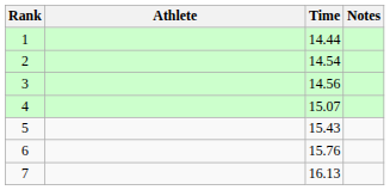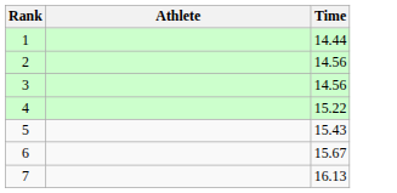 <table class="wikitable" style="text-align:center">
 <tr>
 <th>Rank</th>
 <th Style="width:18em">Athlete</th>
 <th>Time</th>
-<th>Notes</th>
 </tr>
 <tr style="background:#cfc">
 <td>1</td>
 <td style="text-align:left"></td>
 <td>14.44</td>
-<td></td>
 </tr>
 <tr style="background:#cfc">
 <td>2</td>
 <td style="text-align:left"></td>
-<td>14.54</td>
-<td></td>
+<td>14.56</td>
 </tr>
 <tr style="background:#cfc">
 <td>3</td>
 <td style="text-align:left"></td>
 <td>14.56</td>
-<td></td>
 </tr>
 <tr style="background:#cfc">
 <td>4</td>
 <td style="text-align:left"></td>
-<td>15.07</td>
-<td></td>
+<td>15.22</td>
 </tr>
 <tr>
 <td>5</td>
 <td style="text-align:left"></td>
 <td>15.43</td>
-<td></td>
 </tr>
 <tr>
 <td>6</td>
 <td style="text-align:left"></td>
-<td>15.76</td>
-<td></td>
+<td>15.67</td>
 </tr>
 <tr>
 <td>7</td>
 <td style="text-align:left"></td>
 <td>16.13</td>
-<td></td>
 </tr>
 </table>
